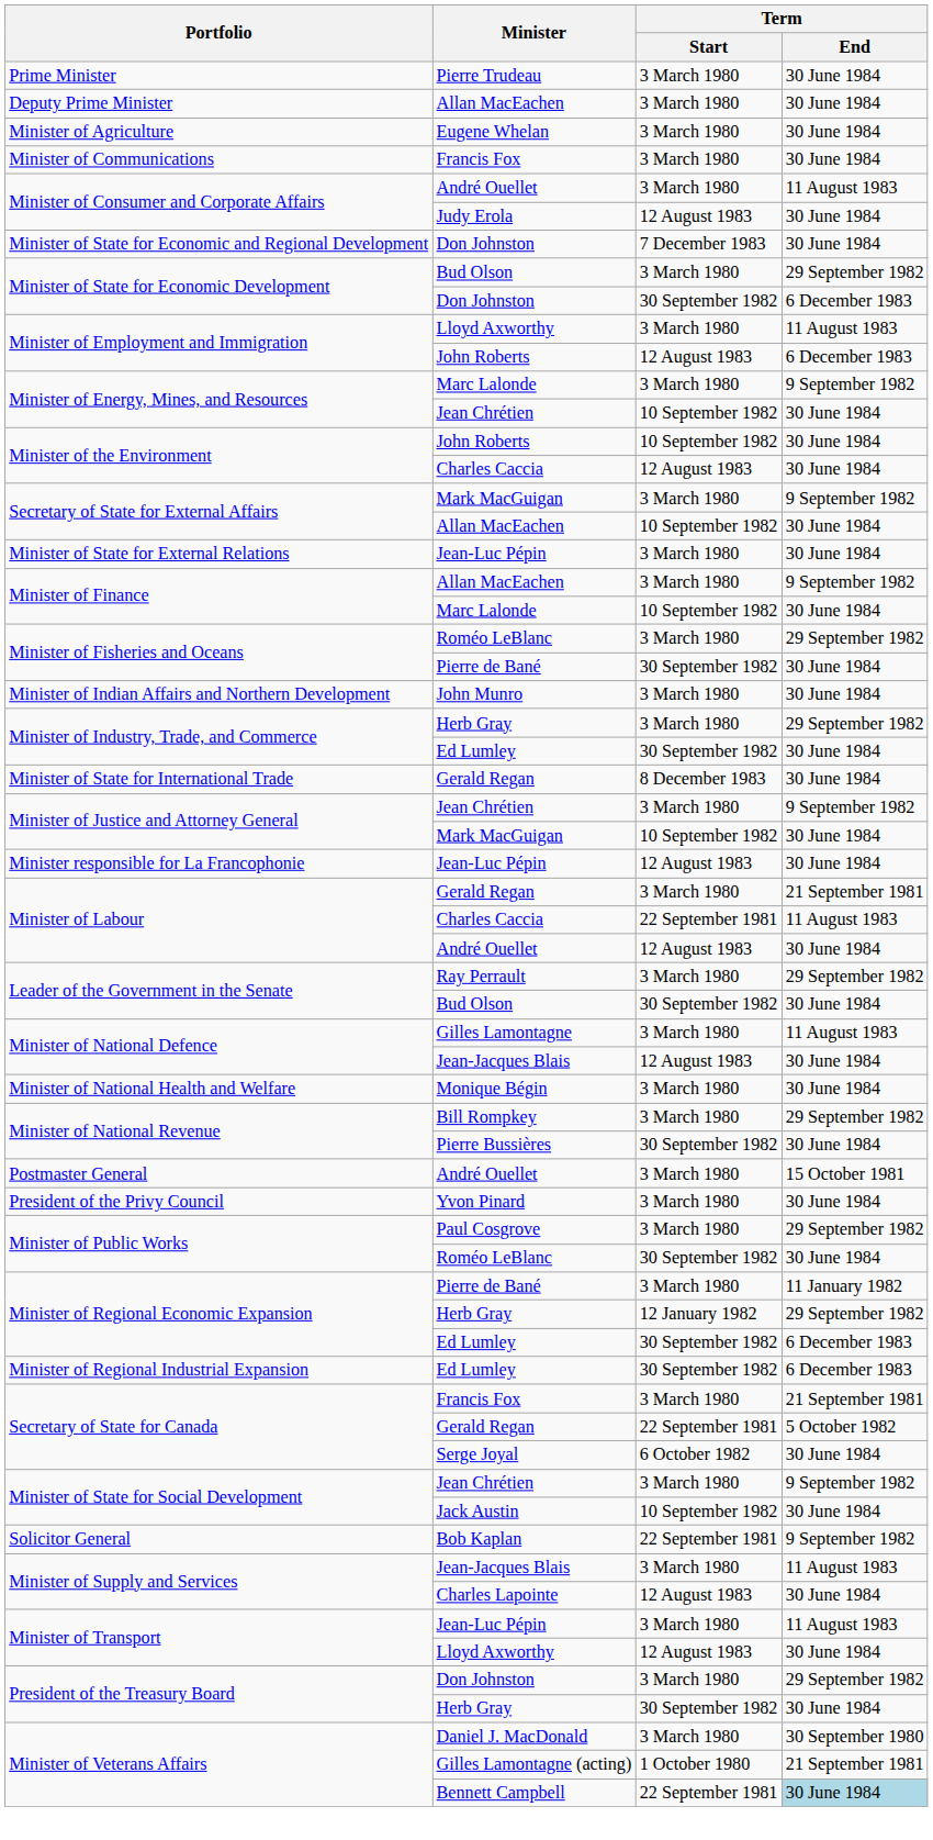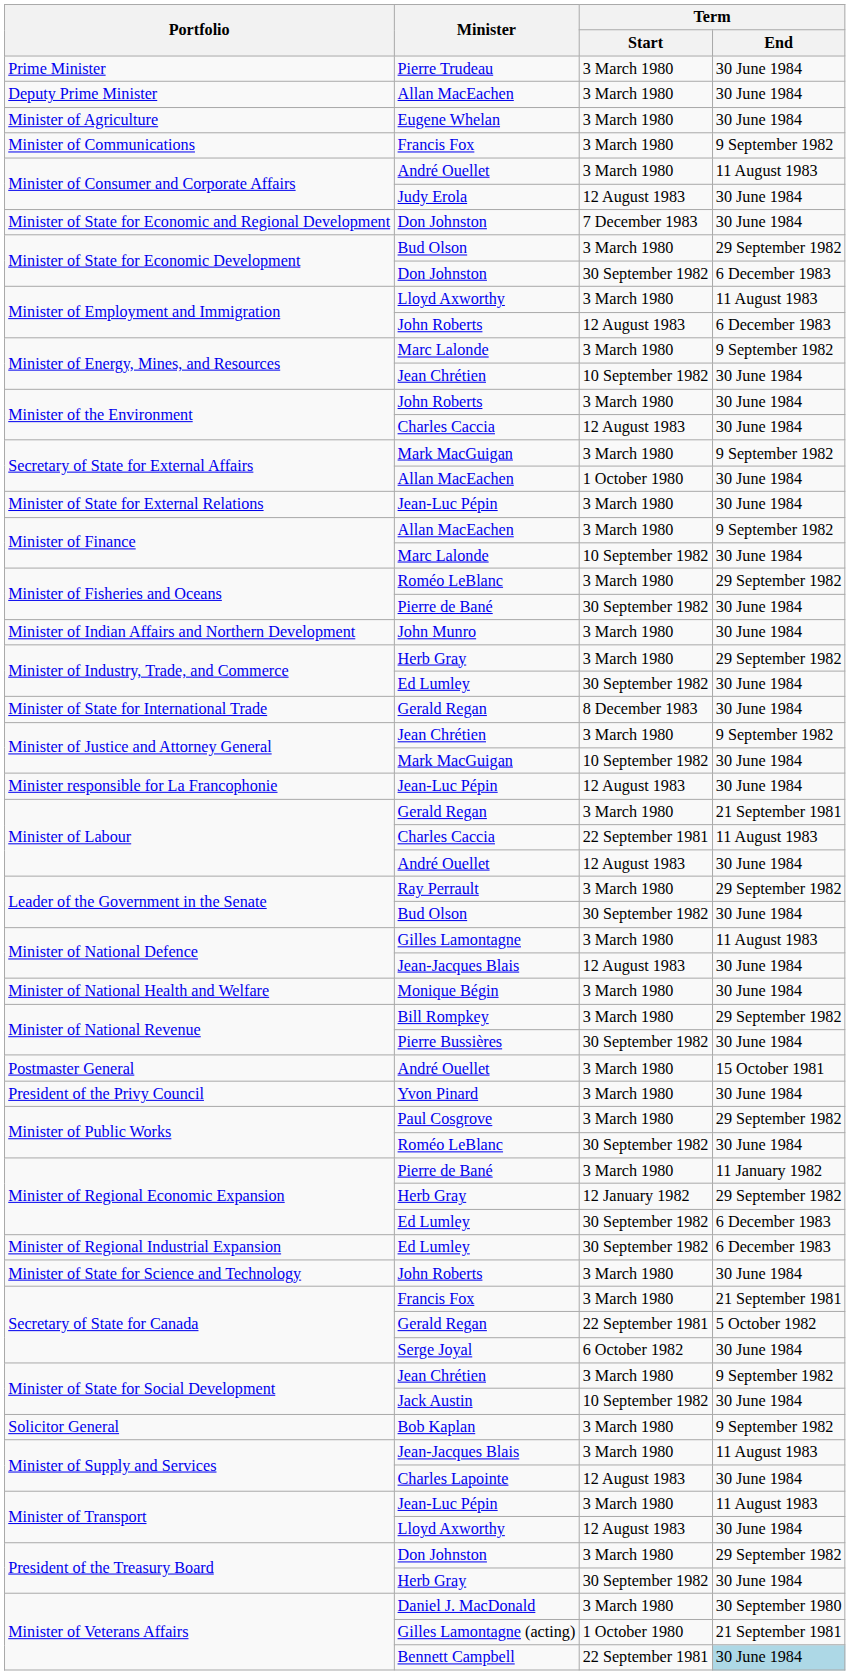 <table class="wikitable">
 <tr>
 <th rowspan="2">Portfolio</th>
 <th rowspan="2">Minister</th>
 <th colspan="2">Term</th>
 </tr>
 <tr>
 <th>Start</th>
 <th>End</th>
 </tr>
 <tr>
 <td><a href='#'>Prime Minister</a></td>
 <td><a href='#'>Pierre Trudeau</a></td>
 <td>3 March 1980</td>
 <td>30 June 1984</td>
 </tr>
 <tr>
 <td><a href='#'>Deputy Prime Minister</a></td>
 <td><a href='#'>Allan MacEachen</a></td>
 <td>3 March 1980</td>
 <td>30 June 1984</td>
 </tr>
 <tr>
 <td><a href='#'>Minister of Agriculture</a></td>
 <td><a href='#'>Eugene Whelan</a></td>
 <td>3 March 1980</td>
 <td>30 June 1984</td>
 </tr>
 <tr>
 <td><a href='#'>Minister of Communications</a></td>
 <td><a href='#'>Francis Fox</a></td>
 <td>3 March 1980</td>
-<td>30 June 1984</td>
+<td>9 September 1982</td>
 </tr>
 <tr>
 <td rowspan="2"><a href='#'>Minister of Consumer and Corporate Affairs</a></td>
 <td><a href='#'>André Ouellet</a></td>
 <td>3 March 1980</td>
 <td>11 August 1983</td>
 </tr>
 <tr>
 <td><a href='#'>Judy Erola</a></td>
 <td>12 August 1983</td>
 <td>30 June 1984</td>
 </tr>
 <tr>
 <td><a href='#'>Minister of State for Economic and Regional Development</a></td>
 <td><a href='#'>Don Johnston</a></td>
 <td>7 December 1983</td>
 <td>30 June 1984</td>
 </tr>
 <tr>
 <td rowspan="2"><a href='#'>Minister of State for Economic Development</a></td>
 <td><a href='#'>Bud Olson</a></td>
 <td>3 March 1980</td>
 <td>29 September 1982</td>
 </tr>
 <tr>
 <td><a href='#'>Don Johnston</a></td>
 <td>30 September 1982</td>
 <td>6 December 1983</td>
 </tr>
 <tr>
 <td rowspan="2"><a href='#'>Minister of Employment and Immigration</a></td>
 <td><a href='#'>Lloyd Axworthy</a></td>
 <td>3 March 1980</td>
 <td>11 August 1983</td>
 </tr>
 <tr>
 <td><a href='#'>John Roberts</a></td>
 <td>12 August 1983</td>
 <td>6 December 1983</td>
 </tr>
 <tr>
 <td rowspan="2"><a href='#'>Minister of Energy, Mines, and Resources</a></td>
 <td><a href='#'>Marc Lalonde</a></td>
 <td>3 March 1980</td>
 <td>9 September 1982</td>
 </tr>
 <tr>
 <td><a href='#'>Jean Chrétien</a></td>
 <td>10 September 1982</td>
 <td>30 June 1984</td>
 </tr>
 <tr>
 <td rowspan="2"><a href='#'>Minister of the Environment</a></td>
 <td><a href='#'>John Roberts</a></td>
-<td>10 September 1982</td>
+<td>3 March 1980</td>
 <td>30 June 1984</td>
 </tr>
 <tr>
 <td><a href='#'>Charles Caccia</a></td>
 <td>12 August 1983</td>
 <td>30 June 1984</td>
 </tr>
 <tr>
 <td rowspan="2"><a href='#'>Secretary of State for External Affairs</a></td>
 <td><a href='#'>Mark MacGuigan</a></td>
 <td>3 March 1980</td>
 <td>9 September 1982</td>
 </tr>
 <tr>
 <td><a href='#'>Allan MacEachen</a></td>
-<td>10 September 1982</td>
+<td>1 October 1980</td>
 <td>30 June 1984</td>
 </tr>
 <tr>
 <td><a href='#'>Minister of State for External Relations</a></td>
 <td><a href='#'>Jean-Luc Pépin</a></td>
 <td>3 March 1980</td>
 <td>30 June 1984</td>
 </tr>
 <tr>
 <td rowspan="2"><a href='#'>Minister of Finance</a></td>
 <td><a href='#'>Allan MacEachen</a></td>
 <td>3 March 1980</td>
 <td>9 September 1982</td>
 </tr>
 <tr>
 <td><a href='#'>Marc Lalonde</a></td>
 <td>10 September 1982</td>
 <td>30 June 1984</td>
 </tr>
 <tr>
 <td rowspan="2"><a href='#'>Minister of Fisheries and Oceans</a></td>
 <td><a href='#'>Roméo LeBlanc</a></td>
 <td>3 March 1980</td>
 <td>29 September 1982</td>
 </tr>
 <tr>
 <td><a href='#'>Pierre de Bané</a></td>
 <td>30 September 1982</td>
 <td>30 June 1984</td>
 </tr>
 <tr>
 <td><a href='#'>Minister of Indian Affairs and Northern Development</a></td>
 <td><a href='#'>John Munro</a></td>
 <td>3 March 1980</td>
 <td>30 June 1984</td>
 </tr>
 <tr>
 <td rowspan="2"><a href='#'>Minister of Industry, Trade, and Commerce</a></td>
 <td><a href='#'>Herb Gray</a></td>
 <td>3 March 1980</td>
 <td>29 September 1982</td>
 </tr>
 <tr>
 <td><a href='#'>Ed Lumley</a></td>
 <td>30 September 1982</td>
 <td>30 June 1984</td>
 </tr>
 <tr>
 <td><a href='#'>Minister of State for International Trade</a></td>
 <td><a href='#'>Gerald Regan</a></td>
 <td>8 December 1983</td>
 <td>30 June 1984</td>
 </tr>
 <tr>
 <td rowspan="2"><a href='#'>Minister of Justice and Attorney General</a></td>
 <td><a href='#'>Jean Chrétien</a></td>
 <td>3 March 1980</td>
 <td>9 September 1982</td>
 </tr>
 <tr>
 <td><a href='#'>Mark MacGuigan</a></td>
 <td>10 September 1982</td>
 <td>30 June 1984</td>
 </tr>
 <tr>
 <td><a href='#'>Minister responsible for La Francophonie</a></td>
 <td><a href='#'>Jean-Luc Pépin</a></td>
 <td>12 August 1983</td>
 <td>30 June 1984</td>
 </tr>
 <tr>
 <td rowspan="3"><a href='#'>Minister of Labour</a></td>
 <td><a href='#'>Gerald Regan</a></td>
 <td>3 March 1980</td>
 <td>21 September 1981</td>
 </tr>
 <tr>
 <td><a href='#'>Charles Caccia</a></td>
 <td>22 September 1981</td>
 <td>11 August 1983</td>
 </tr>
 <tr>
 <td><a href='#'>André Ouellet</a></td>
 <td>12 August 1983</td>
 <td>30 June 1984</td>
 </tr>
 <tr>
 <td rowspan="2"><a href='#'>Leader of the Government in the Senate</a></td>
 <td><a href='#'>Ray Perrault</a></td>
 <td>3 March 1980</td>
 <td>29 September 1982</td>
 </tr>
 <tr>
 <td><a href='#'>Bud Olson</a></td>
 <td>30 September 1982</td>
 <td>30 June 1984</td>
 </tr>
 <tr>
 <td rowspan="2"><a href='#'>Minister of National Defence</a></td>
 <td><a href='#'>Gilles Lamontagne</a></td>
 <td>3 March 1980</td>
 <td>11 August 1983</td>
 </tr>
 <tr>
 <td><a href='#'>Jean-Jacques Blais</a></td>
 <td>12 August 1983</td>
 <td>30 June 1984</td>
 </tr>
 <tr>
 <td><a href='#'>Minister of National Health and Welfare</a></td>
 <td><a href='#'>Monique Bégin</a></td>
 <td>3 March 1980</td>
 <td>30 June 1984</td>
 </tr>
 <tr>
 <td rowspan="2"><a href='#'>Minister of National Revenue</a></td>
 <td><a href='#'>Bill Rompkey</a></td>
 <td>3 March 1980</td>
 <td>29 September 1982</td>
 </tr>
 <tr>
 <td><a href='#'>Pierre Bussières</a></td>
 <td>30 September 1982</td>
 <td>30 June 1984</td>
 </tr>
 <tr>
 <td><a href='#'>Postmaster General</a></td>
 <td><a href='#'>André Ouellet</a></td>
 <td>3 March 1980</td>
 <td>15 October 1981</td>
 </tr>
 <tr>
 <td><a href='#'>President of the Privy Council</a></td>
 <td><a href='#'>Yvon Pinard</a></td>
 <td>3 March 1980</td>
 <td>30 June 1984</td>
 </tr>
 <tr>
 <td rowspan="2"><a href='#'>Minister of Public Works</a></td>
 <td><a href='#'>Paul Cosgrove</a></td>
 <td>3 March 1980</td>
 <td>29 September 1982</td>
 </tr>
 <tr>
 <td><a href='#'>Roméo LeBlanc</a></td>
 <td>30 September 1982</td>
 <td>30 June 1984</td>
 </tr>
 <tr>
 <td rowspan="3"><a href='#'>Minister of Regional Economic Expansion</a></td>
 <td><a href='#'>Pierre de Bané</a></td>
 <td>3 March 1980</td>
 <td>11 January 1982</td>
 </tr>
 <tr>
 <td><a href='#'>Herb Gray</a></td>
 <td>12 January 1982</td>
 <td>29 September 1982</td>
 </tr>
 <tr>
 <td><a href='#'>Ed Lumley</a></td>
 <td>30 September 1982</td>
 <td>6 December 1983</td>
 </tr>
 <tr>
 <td><a href='#'>Minister of Regional Industrial Expansion</a></td>
 <td><a href='#'>Ed Lumley</a></td>
 <td>30 September 1982</td>
 <td>6 December 1983</td>
 </tr>
 <tr>
+<td><a href='#'>Minister of State for Science and Technology</a></td>
+<td><a href='#'>John Roberts</a></td>
+<td>3 March 1980</td>
+<td>30 June 1984</td>
+</tr>
+<tr>
 <td rowspan="3"><a href='#'>Secretary of State for Canada</a></td>
 <td><a href='#'>Francis Fox</a></td>
 <td>3 March 1980</td>
 <td>21 September 1981</td>
 </tr>
 <tr>
 <td><a href='#'>Gerald Regan</a></td>
 <td>22 September 1981</td>
 <td>5 October 1982</td>
 </tr>
 <tr>
 <td><a href='#'>Serge Joyal</a></td>
 <td>6 October 1982</td>
 <td>30 June 1984</td>
 </tr>
 <tr>
 <td rowspan="2"><a href='#'>Minister of State for Social Development</a></td>
 <td><a href='#'>Jean Chrétien</a></td>
 <td>3 March 1980</td>
 <td>9 September 1982</td>
 </tr>
 <tr>
 <td><a href='#'>Jack Austin</a></td>
 <td>10 September 1982</td>
 <td>30 June 1984</td>
 </tr>
 <tr>
 <td><a href='#'>Solicitor General</a></td>
 <td><a href='#'>Bob Kaplan</a></td>
-<td>22 September 1981</td>
+<td>3 March 1980</td>
 <td>9 September 1982</td>
 </tr>
 <tr>
 <td rowspan="2"><a href='#'>Minister of Supply and Services</a></td>
 <td><a href='#'>Jean-Jacques Blais</a></td>
 <td>3 March 1980</td>
 <td>11 August 1983</td>
 </tr>
 <tr>
 <td><a href='#'>Charles Lapointe</a></td>
 <td>12 August 1983</td>
 <td>30 June 1984</td>
 </tr>
 <tr>
 <td rowspan="2"><a href='#'>Minister of Transport</a></td>
 <td><a href='#'>Jean-Luc Pépin</a></td>
 <td>3 March 1980</td>
 <td>11 August 1983</td>
 </tr>
 <tr>
 <td><a href='#'>Lloyd Axworthy</a></td>
 <td>12 August 1983</td>
 <td>30 June 1984</td>
 </tr>
 <tr>
 <td rowspan="2"><a href='#'>President of the Treasury Board</a></td>
 <td><a href='#'>Don Johnston</a></td>
 <td>3 March 1980</td>
 <td>29 September 1982</td>
 </tr>
 <tr>
 <td><a href='#'>Herb Gray</a></td>
 <td>30 September 1982</td>
 <td>30 June 1984</td>
 </tr>
 <tr>
 <td rowspan="3"><a href='#'>Minister of Veterans Affairs</a></td>
 <td><a href='#'>Daniel J. MacDonald</a></td>
 <td>3 March 1980</td>
 <td>30 September 1980</td>
 </tr>
 <tr>
 <td><a href='#'>Gilles Lamontagne</a> (acting)</td>
 <td>1 October 1980</td>
 <td>21 September 1981</td>
 </tr>
 <tr>
 <td><a href='#'>Bennett Campbell</a></td>
 <td>22 September 1981</td>
 <td style="background: lightblue;">30 June 1984</td>
 </tr>
 </table>
